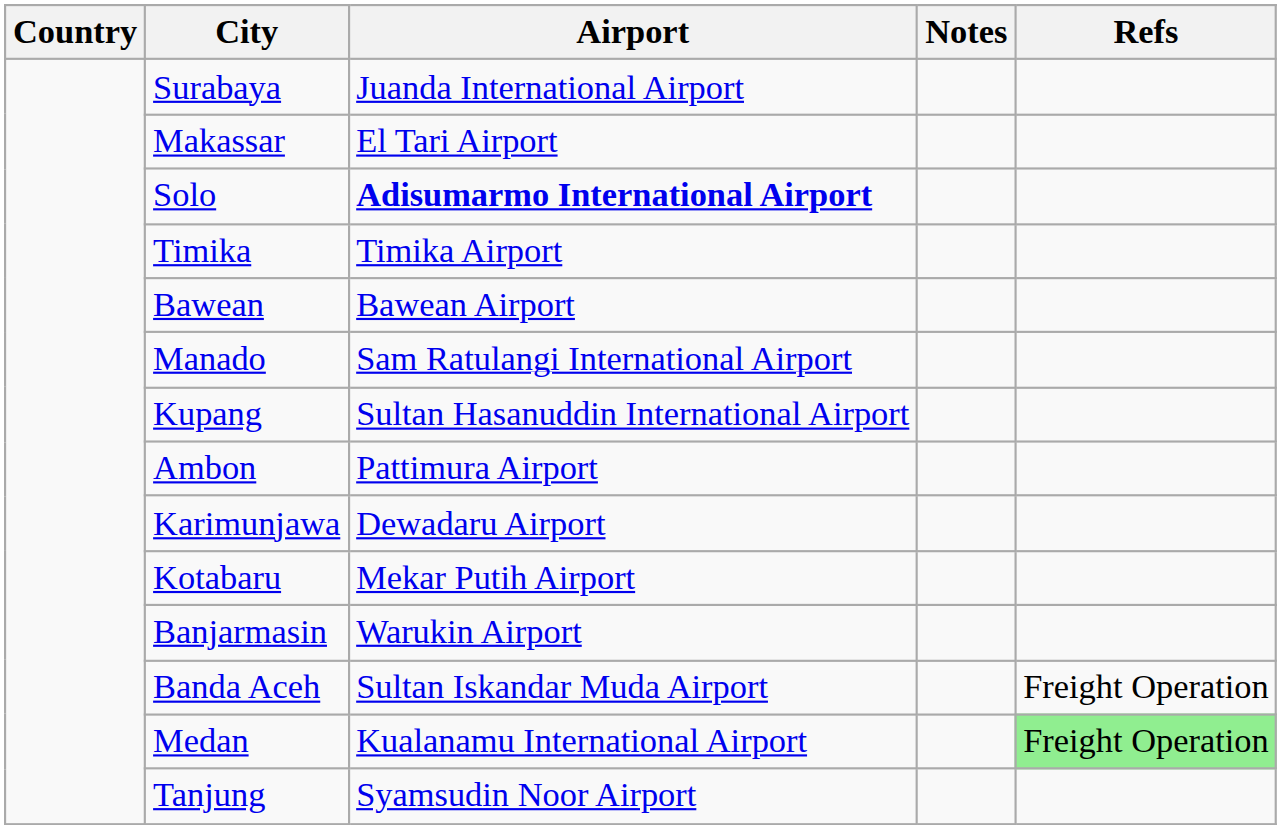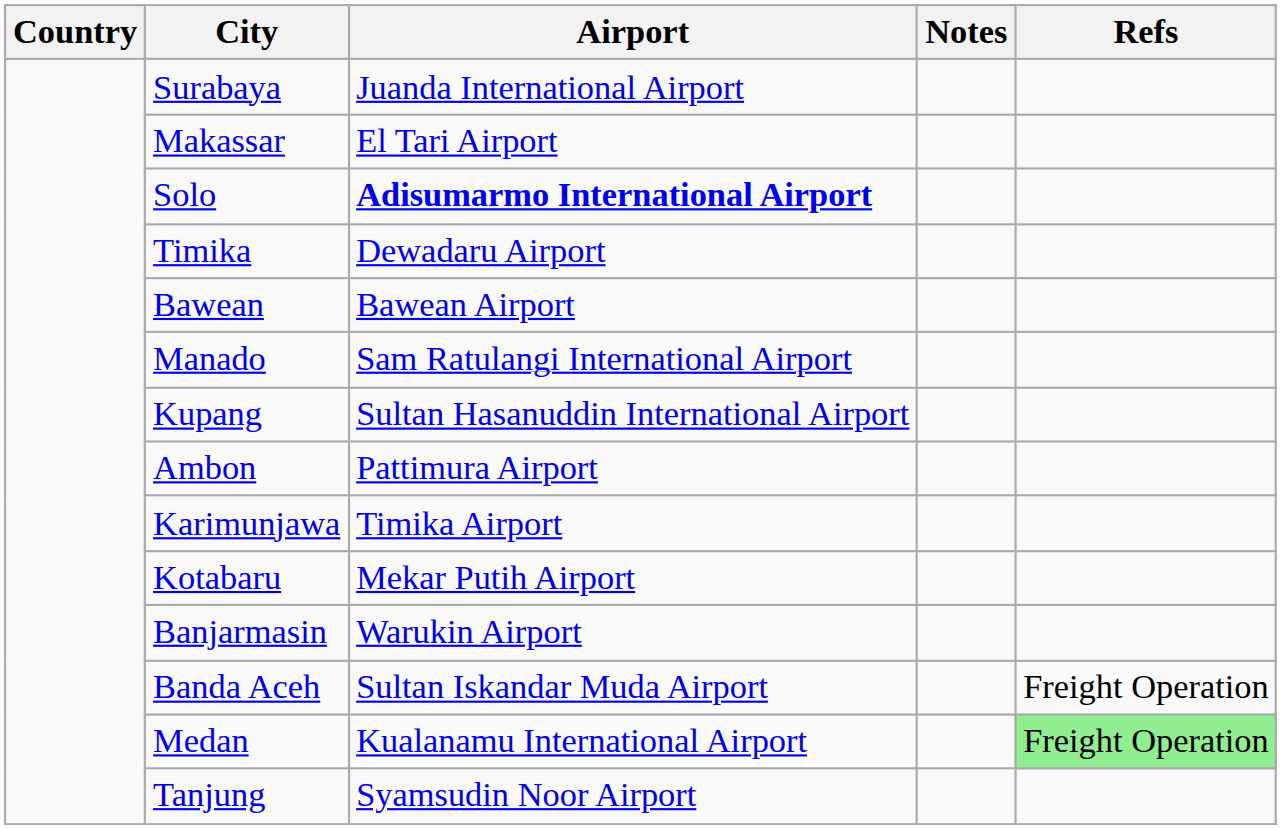 <table class="sortable wikitable">
 <tr>
 <th>Country</th>
 <th>City</th>
 <th>Airport</th>
 <th>Notes</th>
 <th>Refs</th>
 </tr>
 <tr>
 <td rowspan="14"></td>
 <td><a href='#'>Surabaya</a></td>
 <td><a href='#'>Juanda International Airport</a></td>
 <td align=center></td>
 <td align=center></td>
 </tr>
 <tr>
 <td><a href='#'>Makassar</a></td>
 <td><a href='#'>El Tari Airport</a></td>
 <td align=center></td>
 <td align=center></td>
 </tr>
 <tr>
 <td><a href='#'>Solo</a></td>
 <td><strong><a href='#'>Adisumarmo International Airport</a></strong></td>
 <td align=center></td>
 <td align=center></td>
 </tr>
 <tr>
 <td><a href='#'>Timika</a></td>
-<td><a href='#'>Timika Airport</a></td>
+<td><a href='#'>Dewadaru Airport</a></td>
 <td align=center></td>
 <td align=center></td>
 </tr>
 <tr>
 <td><a href='#'>Bawean</a></td>
 <td><a href='#'>Bawean Airport</a></td>
 <td align=center></td>
 <td align=center></td>
 </tr>
 <tr>
 <td><a href='#'>Manado</a></td>
 <td><a href='#'>Sam Ratulangi International Airport</a></td>
 <td align=center></td>
 <td align=center></td>
 </tr>
 <tr>
 <td><a href='#'>Kupang</a></td>
 <td><a href='#'>Sultan Hasanuddin International Airport</a></td>
 <td align=center></td>
 <td align=center></td>
 </tr>
 <tr>
 <td><a href='#'>Ambon</a></td>
 <td><a href='#'>Pattimura Airport</a></td>
 <td align=center></td>
 <td align=center></td>
 </tr>
 <tr>
 <td><a href='#'>Karimunjawa</a></td>
-<td><a href='#'>Dewadaru Airport</a></td>
+<td><a href='#'>Timika Airport</a></td>
 <td align=center></td>
 <td align=center></td>
 </tr>
 <tr>
 <td><a href='#'>Kotabaru</a></td>
 <td><a href='#'>Mekar Putih Airport</a></td>
 <td align=center></td>
 <td align=center></td>
 </tr>
 <tr>
 <td><a href='#'>Banjarmasin</a></td>
 <td><a href='#'>Warukin Airport</a></td>
 <td align=center></td>
 <td align=center></td>
 </tr>
 <tr>
 <td><a href='#'>Banda Aceh</a></td>
 <td><a href='#'>Sultan Iskandar Muda Airport</a></td>
 <td align=center></td>
 <td>Freight Operation</td>
 </tr>
 <tr>
 <td><a href='#'>Medan</a></td>
 <td><a href='#'>Kualanamu International Airport</a></td>
 <td align=center></td>
 <td style="background: lightgreen;">Freight Operation</td>
 </tr>
 <tr>
 <td><a href='#'>Tanjung</a></td>
 <td><a href='#'>Syamsudin Noor Airport</a></td>
 <td align=center></td>
 <td align=center></td>
 </tr>
 </table>
